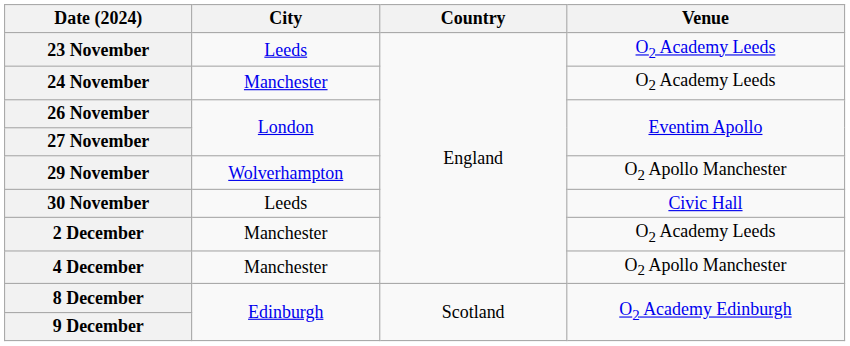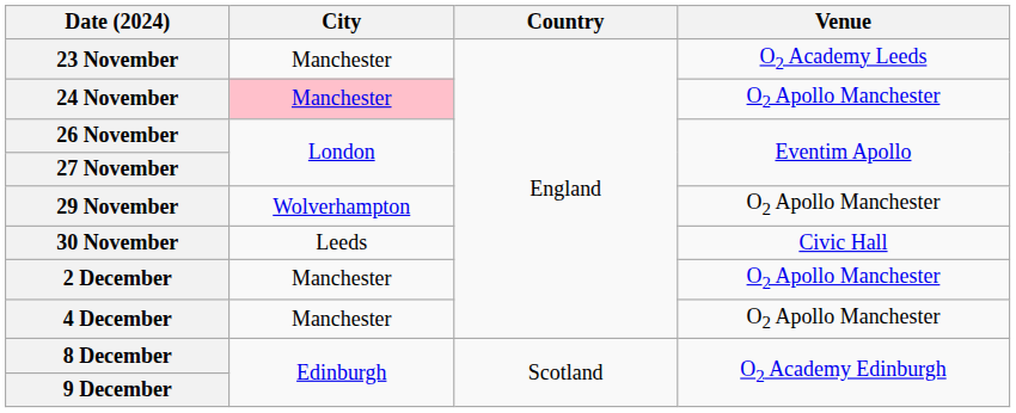 <table class="wikitable plainrowheaders" style="text-align:center;">
 <tr>
 <th scope="col" style="width:10em;">Date (2024)</th>
 <th scope="col" style="width:10em;">City</th>
 <th scope="col" style="width:10em;">Country</th>
 <th scope="col" style="width:15em;">Venue</th>
 </tr>
 <tr>
 <th scope="row" style="text-align:center;">23 November</th>
-<td><a href='#'>Leeds</a></td>
+<td>Manchester</td>
 <td rowspan="8">England</td>
 <td><a href='#'>O<sub>2</sub> Academy Leeds</a></td>
 </tr>
 <tr>
 <th scope="row" style="text-align:center;">24 November</th>
-<td><a href='#'>Manchester</a></td>
-<td>O<sub>2</sub> Academy Leeds</td>
+<td style="background: pink;"><a href='#'>Manchester</a></td>
+<td><a href='#'>O<sub>2</sub> Apollo Manchester</a></td>
 </tr>
 <tr>
 <th scope="row" style="text-align:center;">26 November</th>
 <td rowspan="2"><a href='#'>London</a></td>
 <td rowspan="2"><a href='#'>Eventim Apollo</a></td>
 </tr>
 <tr>
 <th scope="row" style="text-align:center;">27 November</th>
 </tr>
 <tr>
 <th scope="row" style="text-align:center;">29 November</th>
 <td><a href='#'>Wolverhampton</a></td>
 <td>O<sub>2</sub> Apollo Manchester</td>
 </tr>
 <tr>
 <th scope="row" style="text-align:center;">30 November</th>
 <td>Leeds</td>
 <td><a href='#'>Civic Hall</a></td>
 </tr>
 <tr>
 <th scope="row" style="text-align:center;">2 December</th>
 <td>Manchester</td>
-<td>O<sub>2</sub> Academy Leeds</td>
+<td><a href='#'>O<sub>2</sub> Apollo Manchester</a></td>
 </tr>
 <tr>
 <th scope="row" style="text-align:center;">4 December</th>
 <td>Manchester</td>
 <td>O<sub>2</sub> Apollo Manchester</td>
 </tr>
 <tr>
 <th scope="row" style="text-align:center;">8 December</th>
 <td rowspan="2"><a href='#'>Edinburgh</a></td>
 <td rowspan="2">Scotland</td>
 <td rowspan="2"><a href='#'>O<sub>2</sub> Academy Edinburgh</a></td>
 </tr>
 <tr>
 <th scope="row" style="text-align:center;">9 December</th>
 </tr>
 </table>
